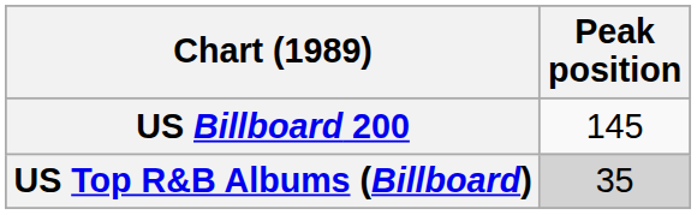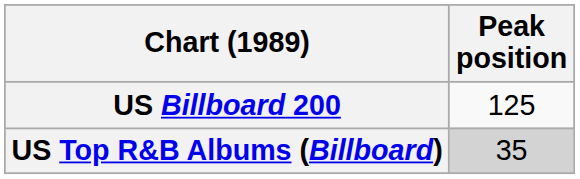 <table class="wikitable sortable plainrowheaders" style="text-align:center">
 <tr>
 <th scope="col">Chart (1989)</th>
 <th scope="col">Peak<br>position</th>
 </tr>
 <tr>
 <th scope="row">US <a href='#'><em>Billboard</em> 200</a></th>
-<td>145</td>
+<td>125</td>
 </tr>
 <tr>
 <th scope="row">US <a href='#'>Top R&B Albums</a> (<em><a href='#'>Billboard</a></em>)</th>
 <td style="background: lightgrey;">35</td>
 </tr>
 </table>
